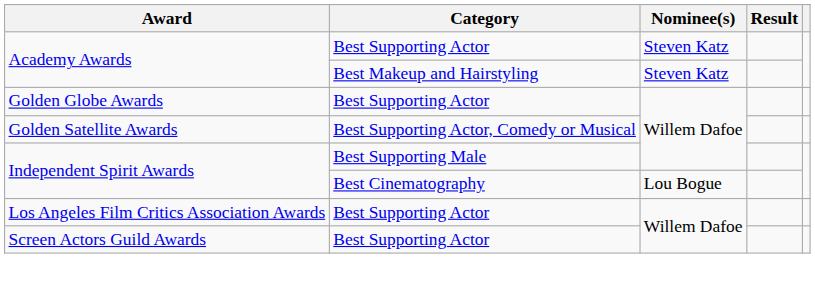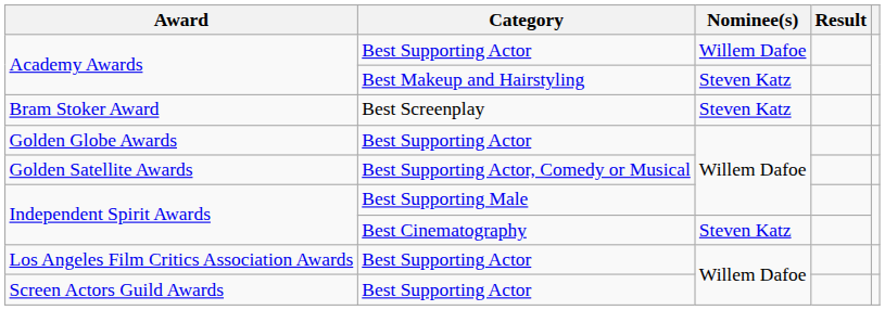 <table class="wikitable sortable">
 <tr>
 <th>Award</th>
 <th>Category</th>
 <th>Nominee(s)</th>
 <th>Result</th>
 <th></th>
 </tr>
 <tr>
 <td rowspan="2"><a href='#'>Academy Awards</a></td>
 <td><a href='#'>Best Supporting Actor</a></td>
-<td><a href='#'>Steven Katz</a></td>
+<td><a href='#'>Willem Dafoe</a></td>
 <td></td>
 <td rowspan="2" align="center"></td>
 </tr>
 <tr>
 <td><a href='#'>Best Makeup and Hairstyling</a></td>
 <td><a href='#'>Steven Katz</a></td>
 <td></td>
+</tr>
+<tr>
+<td><a href='#'>Bram Stoker Award</a></td>
+<td>Best Screenplay</td>
+<td><a href='#'>Steven Katz</a></td>
+<td></td>
+<td align="center"></td>
 </tr>
 <tr>
 <td><a href='#'>Golden Globe Awards</a></td>
 <td><a href='#'>Best Supporting Actor</a></td>
 <td rowspan="3">Willem Dafoe</td>
 <td></td>
 <td align="center"></td>
 </tr>
 <tr>
 <td><a href='#'>Golden Satellite Awards</a></td>
 <td><a href='#'>Best Supporting Actor, Comedy or Musical</a></td>
 <td></td>
 <td align="center"></td>
 </tr>
 <tr>
 <td rowspan="2"><a href='#'>Independent Spirit Awards</a></td>
 <td><a href='#'>Best Supporting Male</a></td>
 <td></td>
 <td rowspan="2" align="center"></td>
 </tr>
 <tr>
 <td><a href='#'>Best Cinematography</a></td>
-<td>Lou Bogue</td>
+<td><a href='#'>Steven Katz</a></td>
 <td></td>
 </tr>
 <tr>
 <td><a href='#'>Los Angeles Film Critics Association Awards</a></td>
 <td><a href='#'>Best Supporting Actor</a></td>
 <td rowspan="2">Willem Dafoe</td>
 <td></td>
 <td align="center"></td>
 </tr>
 <tr>
 <td><a href='#'>Screen Actors Guild Awards</a></td>
 <td><a href='#'>Best Supporting Actor</a></td>
 <td></td>
 <td align="center"></td>
 </tr>
 </table>
